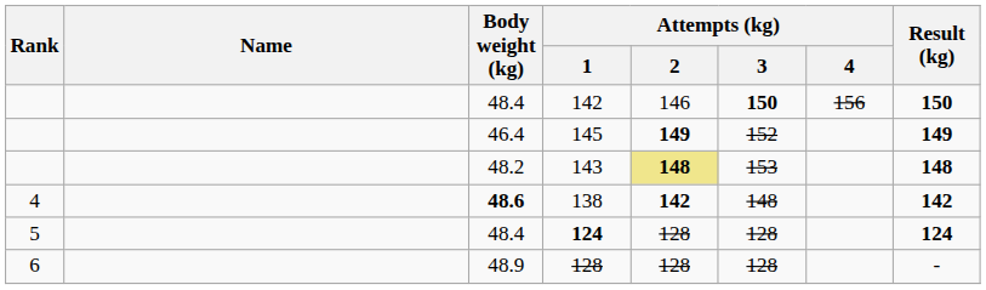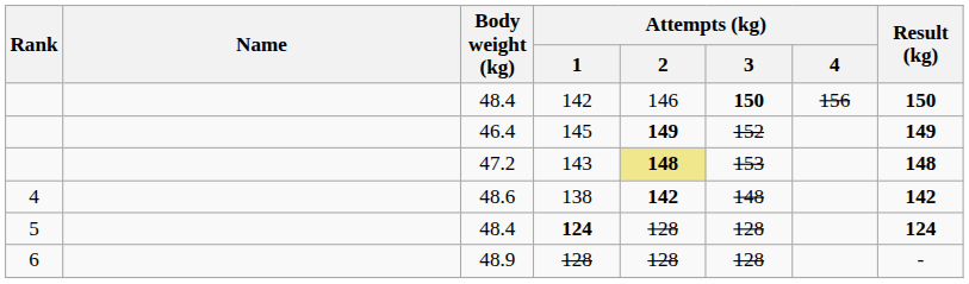 <table class="wikitable" style="text-align:center;">
 <tr>
 <th rowspan="2">Rank</th>
 <th rowspan="2" width="305">Name</th>
 <th rowspan="2" width="50">Body weight (kg)</th>
 <th colspan="4">Attempts (kg)</th>
 <th rowspan="2" width="60">Result (kg)</th>
 </tr>
 <tr>
 <th width="60">1</th>
 <th width="60">2</th>
 <th width="60">3</th>
 <th width="60">4</th>
 </tr>
 <tr>
 <td></td>
 <td align=left></td>
 <td>48.4</td>
 <td>142</td>
 <td>146</td>
 <td><strong>150</strong></td>
 <td><s>156</s></td>
 <td><strong>150</strong></td>
 </tr>
 <tr>
 <td></td>
 <td align=left></td>
 <td>46.4</td>
 <td>145</td>
 <td><strong>149</strong></td>
 <td><s>152</s></td>
 <td></td>
 <td><strong>149</strong></td>
 </tr>
 <tr>
 <td></td>
 <td align=left></td>
-<td>48.2</td>
+<td>47.2</td>
 <td>143</td>
 <td style="background: khaki;"><strong>148</strong></td>
 <td><s>153</s></td>
 <td></td>
 <td><strong>148</strong></td>
 </tr>
 <tr>
 <td>4</td>
 <td align=left></td>
-<td><strong>48.6</strong></td>
+<td>48.6</td>
 <td>138</td>
 <td><strong>142</strong></td>
 <td><s>148</s></td>
 <td></td>
 <td><strong>142</strong></td>
 </tr>
 <tr>
 <td>5</td>
 <td align=left></td>
 <td>48.4</td>
 <td><strong>124</strong></td>
 <td><s>128</s></td>
 <td><s>128</s></td>
 <td></td>
 <td><strong>124</strong></td>
 </tr>
 <tr>
 <td>6</td>
 <td align=left></td>
 <td>48.9</td>
 <td><s>128</s></td>
 <td><s>128</s></td>
 <td><s>128</s></td>
 <td></td>
 <td>-</td>
 </tr>
 <tr>
 </tr>
 </table>
